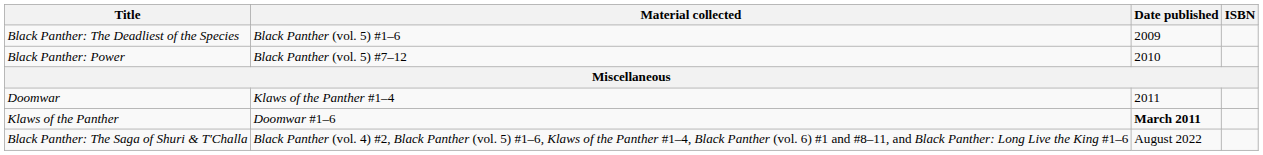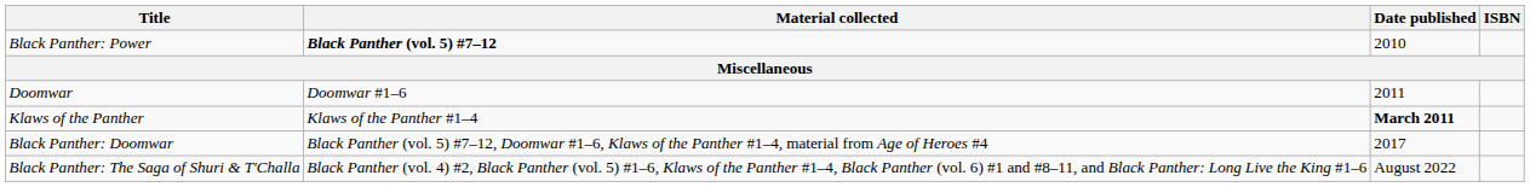 <table class="wikitable sortable">
 <tr>
 <th>Title</th>
 <th>Material collected</th>
 <th>Date published</th>
 <th>ISBN</th>
 </tr>
 <tr>
-<td><em>Black Panther: The Deadliest of the Species</em></td>
-<td><em>Black Panther</em> (vol. 5) #1–6</td>
-<td>2009</td>
-<td></td>
-</tr>
-<tr>
 <td><em>Black Panther: Power</em></td>
-<td><em>Black Panther</em> (vol. 5) #7–12</td>
+<td><strong><em>Black Panther</em> (vol. 5) #7–12</strong></td>
 <td>2010</td>
 <td></td>
 </tr>
 <tr>
 <th colspan="4">Miscellaneous</th>
 </tr>
 <tr>
 <td><em>Doomwar</em></td>
-<td><em>Klaws of the Panther</em> #1–4</td>
+<td><em>Doomwar</em> #1–6</td>
 <td>2011</td>
 <td></td>
 </tr>
 <tr>
 <td><em>Klaws of the Panther</em></td>
-<td><em>Doomwar</em> #1–6</td>
+<td><em>Klaws of the Panther</em> #1–4</td>
 <td><strong>March 2011</strong></td>
+<td></td>
+</tr>
+<tr>
+<td><em>Black Panther: Doomwar</em></td>
+<td><em>Black Panther</em> (vol. 5) #7–12, <em>Doomwar</em> #1–6, <em>Klaws of the Panther</em> #1–4, material from <em>Age of Heroes</em> #4</td>
+<td>2017</td>
 <td></td>
 </tr>
 <tr>
 <td><em>Black Panther: The Saga of Shuri & T'Challa</em></td>
 <td><em>Black Panther</em> (vol. 4) #2, <em>Black Panther</em> (vol. 5) #1–6, <em>Klaws of the Panther</em> #1–4, <em>Black Panther</em> (vol. 6) #1 and #8–11, and <em>Black Panther: Long Live the King</em> #1–6</td>
 <td>August 2022</td>
 <td></td>
 </tr>
 </table>
